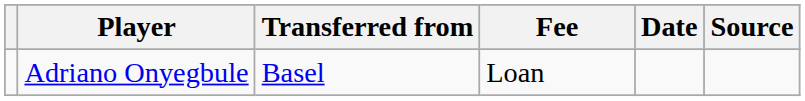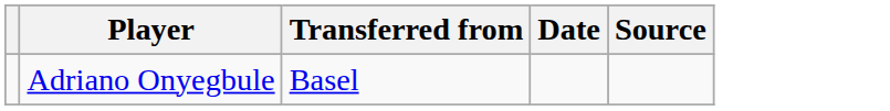 <table class="wikitable plainrowheaders sortable">
 <tr>
 <th></th>
 <th scope="col">Player</th>
 <th>Transferred from</th>
-<th style="width: 80px;">Fee</th>
 <th scope="col">Date</th>
 <th scope="col">Source</th>
 </tr>
 <tr>
 <td align="center"></td>
 <td> <a href='#'>Adriano Onyegbule</a></td>
 <td> <a href='#'>Basel</a></td>
-<td>Loan</td>
 <td></td>
 <td></td>
 </tr>
 </table>
